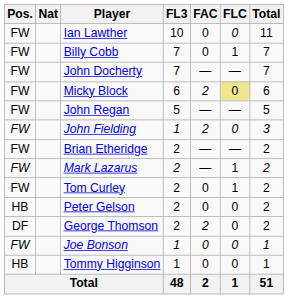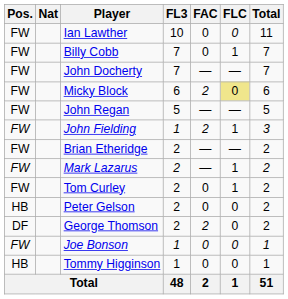 <table class="wikitable"  style="text-align:center; border:1px #aaa solid;">
 <tr>
 <th>Pos.</th>
 <th>Nat</th>
 <th>Player</th>
 <th>FL3</th>
 <th>FAC</th>
 <th>FLC</th>
 <th>Total</th>
 </tr>
 <tr>
 <td>FW</td>
 <td></td>
 <td style="text-align:left;"><a href='#'>Ian Lawther</a></td>
 <td>10</td>
 <td>0</td>
 <td><em>0</em></td>
 <td>11</td>
 </tr>
 <tr>
 <td>FW</td>
 <td></td>
 <td style="text-align:left;"><a href='#'>Billy Cobb</a></td>
 <td>7</td>
 <td>0</td>
 <td>1</td>
 <td>7</td>
 </tr>
 <tr>
 <td>FW</td>
 <td></td>
 <td style="text-align:left;"><a href='#'>John Docherty</a></td>
 <td>7</td>
 <td>—</td>
 <td>—</td>
 <td>7</td>
 </tr>
 <tr>
 <td>FW</td>
 <td></td>
 <td style="text-align:left;"><a href='#'>Micky Block</a></td>
 <td>6</td>
 <td><em>2</em></td>
 <td style="background: khaki;">0</td>
 <td>6</td>
 </tr>
 <tr>
 <td>FW</td>
 <td></td>
 <td style="text-align:left;"><a href='#'>John Regan</a></td>
 <td>5</td>
 <td>—</td>
 <td>—</td>
 <td>5</td>
 </tr>
 <tr>
 <td><em>FW</em></td>
 <td><em></em></td>
 <td style="text-align:left;"><a href='#'><em>John Fielding</em></a></td>
 <td><em>1</em></td>
 <td><em>2</em></td>
-<td><em>0</em></td>
+<td>1</td>
 <td><em>3</em></td>
 </tr>
 <tr>
 <td>FW</td>
 <td></td>
 <td style="text-align:left;"><a href='#'>Brian Etheridge</a></td>
 <td>2</td>
 <td>—</td>
 <td>—</td>
 <td>2</td>
 </tr>
 <tr>
 <td><em>FW</em></td>
 <td><em></em></td>
 <td style="text-align:left;"><em><a href='#'>Mark Lazarus</a></em></td>
 <td><em>2</em></td>
 <td><em>—</em></td>
 <td>1</td>
 <td><em>2</em></td>
 </tr>
 <tr>
 <td>FW</td>
 <td></td>
 <td style="text-align:left;"><a href='#'>Tom Curley</a></td>
 <td>2</td>
 <td>0</td>
 <td>1</td>
 <td>2</td>
 </tr>
 <tr>
 <td>HB</td>
 <td></td>
 <td style="text-align:left;"><a href='#'>Peter Gelson</a></td>
 <td>2</td>
 <td>0</td>
 <td>0</td>
 <td>2</td>
 </tr>
 <tr>
 <td>DF</td>
 <td></td>
 <td style="text-align:left;"><a href='#'>George Thomson</a></td>
 <td>2</td>
 <td><em>2</em></td>
 <td>0</td>
 <td>2</td>
 </tr>
 <tr>
 <td><em>FW</em></td>
 <td><em></em></td>
 <td style="text-align:left;"><em><a href='#'>Joe Bonson</a></em></td>
 <td><em>1</em></td>
 <td><em>0</em></td>
 <td><em>0</em></td>
 <td><em>1</em></td>
 </tr>
 <tr>
 <td>HB</td>
 <td></td>
 <td style="text-align:left;"><a href='#'>Tommy Higginson</a></td>
 <td>1</td>
 <td>0</td>
 <td>0</td>
 <td>1</td>
 </tr>
 <tr>
 <th colspan="3">Total</th>
 <th>48</th>
 <th>2</th>
 <th>1</th>
 <th>51</th>
 </tr>
 </table>
